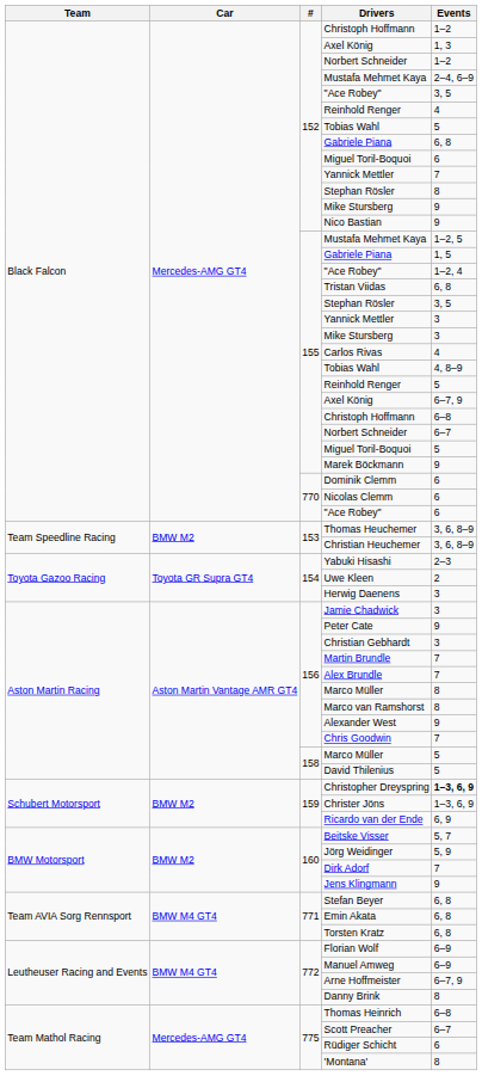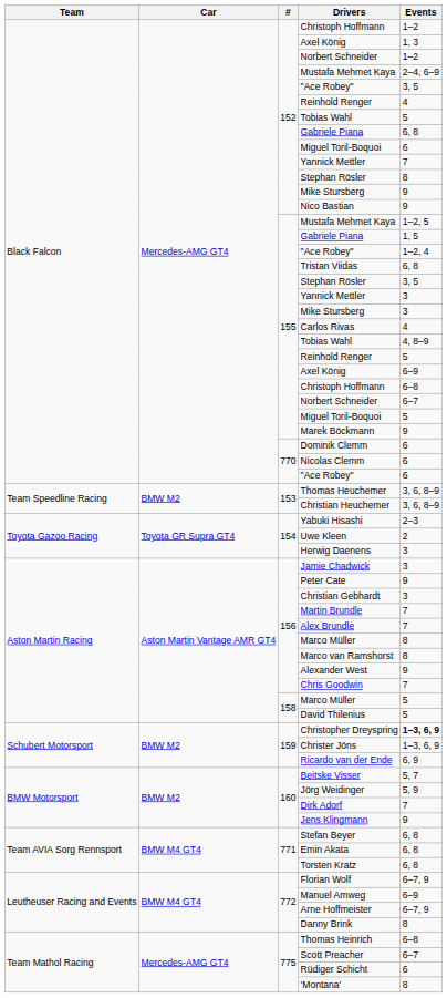 <table class="wikitable" style="font-size: 85%;">
 <tr>
 <th>Team</th>
 <th>Car</th>
 <th>#</th>
 <th>Drivers</th>
 <th>Events</th>
 </tr>
 <tr>
 <td rowspan=31> Black Falcon</td>
 <td rowspan=31><a href='#'>Mercedes-AMG GT4</a></td>
 <td rowspan=13>152</td>
 <td> Christoph Hoffmann</td>
 <td>1–2</td>
 </tr>
 <tr>
 <td> Axel König</td>
 <td>1, 3</td>
 </tr>
 <tr>
 <td> Norbert Schneider</td>
 <td>1–2</td>
 </tr>
 <tr>
 <td> Mustafa Mehmet Kaya</td>
 <td>2–4, 6–9</td>
 </tr>
 <tr>
 <td> "Ace Robey"</td>
 <td>3, 5</td>
 </tr>
 <tr>
 <td> Reinhold Renger</td>
 <td>4</td>
 </tr>
 <tr>
 <td> Tobias Wahl</td>
 <td>5</td>
 </tr>
 <tr>
 <td> <a href='#'>Gabriele Piana</a></td>
 <td>6, 8</td>
 </tr>
 <tr>
 <td> Miguel Toril-Boquoi</td>
 <td>6</td>
 </tr>
 <tr>
 <td> Yannick Mettler</td>
 <td>7</td>
 </tr>
 <tr>
 <td> Stephan Rösler</td>
 <td>8</td>
 </tr>
 <tr>
 <td> Mike Stursberg</td>
 <td>9</td>
 </tr>
 <tr>
 <td> Nico Bastian</td>
 <td>9</td>
 </tr>
 <tr>
 <td rowspan=15>155</td>
 <td> Mustafa Mehmet Kaya</td>
 <td>1–2, 5</td>
 </tr>
 <tr>
 <td> <a href='#'>Gabriele Piana</a></td>
 <td>1, 5</td>
 </tr>
 <tr>
 <td> "Ace Robey"</td>
 <td>1–2, 4</td>
 </tr>
 <tr>
 <td> Tristan Viidas</td>
 <td>6, 8</td>
 </tr>
 <tr>
 <td> Stephan Rösler</td>
 <td>3, 5</td>
 </tr>
 <tr>
 <td> Yannick Mettler</td>
 <td>3</td>
 </tr>
 <tr>
 <td> Mike Stursberg</td>
 <td>3</td>
 </tr>
 <tr>
 <td> Carlos Rivas</td>
 <td>4</td>
 </tr>
 <tr>
 <td> Tobias Wahl</td>
 <td>4, 8–9</td>
 </tr>
 <tr>
 <td> Reinhold Renger</td>
 <td>5</td>
 </tr>
 <tr>
 <td> Axel König</td>
-<td>6–7, 9</td>
+<td>6–9</td>
 </tr>
 <tr>
 <td> Christoph Hoffmann</td>
 <td>6–8</td>
 </tr>
 <tr>
 <td> Norbert Schneider</td>
 <td>6–7</td>
 </tr>
 <tr>
 <td> Miguel Toril-Boquoi</td>
 <td>5</td>
 </tr>
 <tr>
 <td> Marek Böckmann</td>
 <td>9</td>
 </tr>
 <tr>
 <td rowspan=3>770</td>
 <td> Dominik Clemm</td>
 <td>6</td>
 </tr>
 <tr>
 <td> Nicolas Clemm</td>
 <td>6</td>
 </tr>
 <tr>
 <td> "Ace Robey"</td>
 <td>6</td>
 </tr>
 <tr>
 <td rowspan=2> Team Speedline Racing</td>
 <td rowspan=2><a href='#'>BMW M2</a></td>
 <td rowspan=2>153</td>
 <td> Thomas Heuchemer</td>
 <td>3, 6, 8–9</td>
 </tr>
 <tr>
 <td> Christian Heuchemer</td>
 <td>3, 6, 8–9</td>
 </tr>
 <tr>
 <td rowspan=3> <a href='#'>Toyota Gazoo Racing</a></td>
 <td rowspan=3><a href='#'>Toyota GR Supra GT4</a></td>
 <td rowspan=3>154</td>
 <td> Yabuki Hisashi</td>
 <td>2–3</td>
 </tr>
 <tr>
 <td> Uwe Kleen</td>
 <td>2</td>
 </tr>
 <tr>
 <td> Herwig Daenens</td>
 <td>3</td>
 </tr>
 <tr>
 <td rowspan=11> <a href='#'>Aston Martin Racing</a></td>
 <td rowspan=11><a href='#'>Aston Martin Vantage AMR GT4</a></td>
 <td rowspan=9>156</td>
 <td> <a href='#'>Jamie Chadwick</a></td>
 <td>3</td>
 </tr>
 <tr>
 <td> Peter Cate</td>
 <td>9</td>
 </tr>
 <tr>
 <td> Christian Gebhardt</td>
 <td>3</td>
 </tr>
 <tr>
 <td> <a href='#'>Martin Brundle</a></td>
 <td>7</td>
 </tr>
 <tr>
 <td> <a href='#'>Alex Brundle</a></td>
 <td>7</td>
 </tr>
 <tr>
 <td> Marco Müller</td>
 <td>8</td>
 </tr>
 <tr>
 <td> Marco van Ramshorst</td>
 <td>8</td>
 </tr>
 <tr>
 <td> Alexander West</td>
 <td>9</td>
 </tr>
 <tr>
 <td> <a href='#'>Chris Goodwin</a></td>
 <td>7</td>
 </tr>
 <tr>
 <td rowspan=2>158</td>
 <td> Marco Müller</td>
 <td>5</td>
 </tr>
 <tr>
 <td> David Thilenius</td>
 <td>5</td>
 </tr>
 <tr>
 <td rowspan=3> <a href='#'>Schubert Motorsport</a></td>
 <td rowspan=3><a href='#'>BMW M2</a></td>
 <td rowspan=3>159</td>
 <td> Christopher Dreyspring</td>
 <td><strong>1–3, 6, 9</strong></td>
 </tr>
 <tr>
 <td> Christer Jöns</td>
 <td>1–3, 6, 9</td>
 </tr>
 <tr>
 <td> <a href='#'>Ricardo van der Ende</a></td>
 <td>6, 9</td>
 </tr>
 <tr>
 <td rowspan=4> <a href='#'>BMW Motorsport</a></td>
 <td rowspan=4><a href='#'>BMW M2</a></td>
 <td rowspan=4>160</td>
 <td> <a href='#'>Beitske Visser</a></td>
 <td>5, 7</td>
 </tr>
 <tr>
 <td> Jörg Weidinger</td>
 <td>5, 9</td>
 </tr>
 <tr>
 <td> <a href='#'>Dirk Adorf</a></td>
 <td>7</td>
 </tr>
 <tr>
 <td> <a href='#'>Jens Klingmann</a></td>
 <td>9</td>
 </tr>
 <tr>
 <td rowspan=3> Team AVIA Sorg Rennsport</td>
 <td rowspan=3><a href='#'>BMW M4 GT4</a></td>
 <td rowspan=3>771</td>
 <td> Stefan Beyer</td>
 <td>6, 8</td>
 </tr>
 <tr>
 <td> Emin Akata</td>
 <td>6, 8</td>
 </tr>
 <tr>
 <td> Torsten Kratz</td>
 <td>6, 8</td>
 </tr>
 <tr>
 <td rowspan=4> Leutheuser Racing and Events</td>
 <td rowspan=4><a href='#'>BMW M4 GT4</a></td>
 <td rowspan=4>772</td>
 <td> Florian Wolf</td>
-<td>6–9</td>
+<td>6–7, 9</td>
 </tr>
 <tr>
 <td> Manuel Amweg</td>
 <td>6–9</td>
 </tr>
 <tr>
 <td> Arne Hoffmeister</td>
 <td>6–7, 9</td>
 </tr>
 <tr>
 <td> Danny Brink</td>
 <td>8</td>
 </tr>
 <tr>
 <td rowspan=4> Team Mathol Racing</td>
 <td rowspan=4><a href='#'>Mercedes-AMG GT4</a></td>
 <td rowspan=4>775</td>
 <td> Thomas Heinrich</td>
 <td>6–8</td>
 </tr>
 <tr>
 <td> Scott Preacher</td>
 <td>6–7</td>
 </tr>
 <tr>
 <td> Rüdiger Schicht</td>
 <td>6</td>
 </tr>
 <tr>
 <td> 'Montana'</td>
 <td>8</td>
 </tr>
 </table>
